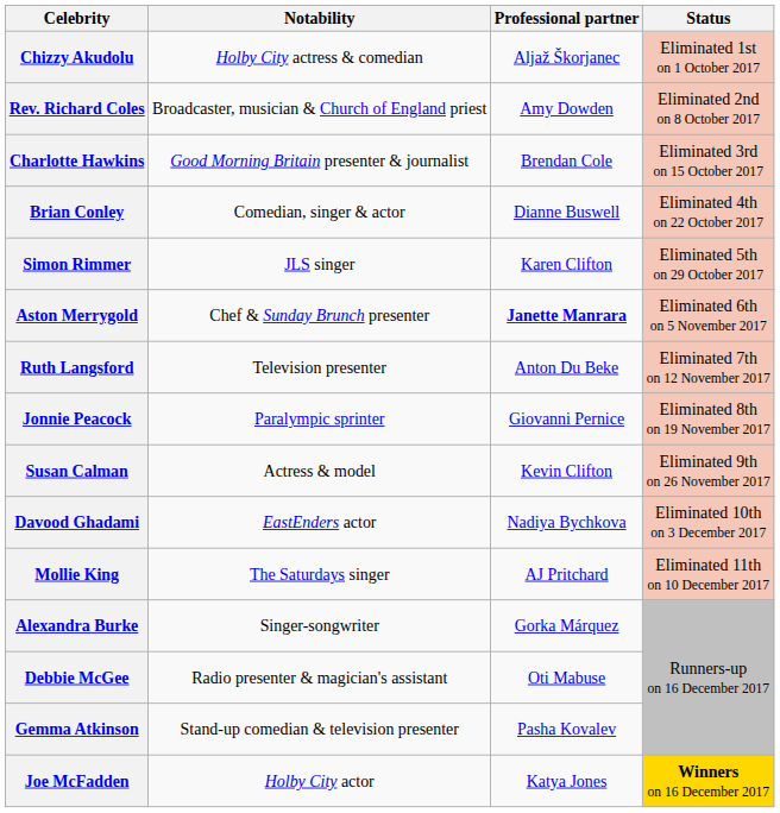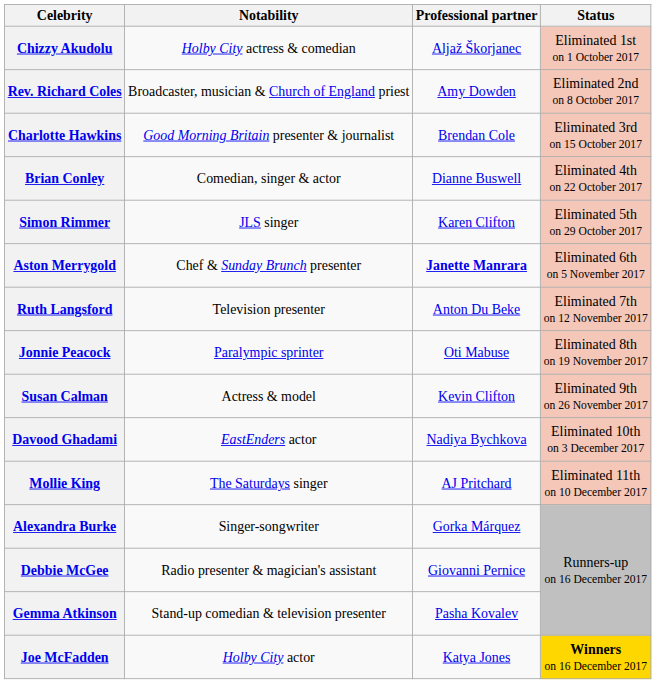 <table class="wikitable sortable" style="text-align:center;">
 <tr>
 <th scope="col">Celebrity</th>
 <th scope="col" class="unsortable">Notability</th>
 <th scope="col">Professional partner</th>
 <th scope="col">Status</th>
 </tr>
 <tr style="height:50px">
 <th scope="row"><a href='#'>Chizzy Akudolu</a></th>
 <td><em><a href='#'>Holby City</a></em> actress & comedian</td>
 <td><a href='#'>Aljaž Škorjanec</a></td>
 <td bgcolor="f4c7b8">Eliminated 1st<br><small>on 1 October 2017</small></td>
 </tr>
 <tr style="height:50px">
 <th scope="row"><a href='#'>Rev. Richard Coles</a></th>
 <td>Broadcaster, musician & <a href='#'>Church of England</a> priest</td>
 <td><a href='#'>Amy Dowden</a></td>
 <td bgcolor="f4c7b8">Eliminated 2nd<br><small>on 8 October 2017</small></td>
 </tr>
 <tr style="height:50px">
 <th scope="row"><a href='#'>Charlotte Hawkins</a></th>
 <td><em><a href='#'>Good Morning Britain</a></em> presenter & journalist</td>
 <td><a href='#'>Brendan Cole</a></td>
 <td bgcolor="f4c7b8">Eliminated 3rd<br><small>on 15 October 2017</small></td>
 </tr>
 <tr style="height:50px">
 <th scope="row"><a href='#'>Brian Conley</a></th>
 <td>Comedian, singer & actor</td>
 <td><a href='#'>Dianne Buswell</a></td>
 <td bgcolor="f4c7b8">Eliminated 4th<br><small>on 22 October 2017</small></td>
 </tr>
 <tr style="height:50px">
 <th scope="row"><a href='#'>Simon Rimmer</a></th>
 <td><a href='#'>JLS</a> singer</td>
 <td><a href='#'>Karen Clifton</a></td>
 <td bgcolor="f4c7b8">Eliminated 5th<br><small>on 29 October 2017</small></td>
 </tr>
 <tr style="height:50px">
 <th scope="row"><a href='#'>Aston Merrygold</a></th>
 <td>Chef & <em><a href='#'>Sunday Brunch</a></em> presenter</td>
 <td><strong><a href='#'>Janette Manrara</a></strong></td>
 <td bgcolor="f4c7b8">Eliminated 6th<br><small>on 5 November 2017</small></td>
 </tr>
 <tr style="height:50px">
 <th scope="row"><a href='#'>Ruth Langsford</a></th>
 <td>Television presenter</td>
 <td><a href='#'>Anton Du Beke</a></td>
 <td bgcolor="f4c7b8">Eliminated 7th<br><small>on 12 November 2017</small></td>
 </tr>
 <tr style="height:50px">
 <th scope="row"><a href='#'>Jonnie Peacock</a></th>
 <td><a href='#'>Paralympic sprinter</a></td>
-<td><a href='#'>Giovanni Pernice</a></td>
+<td><a href='#'>Oti Mabuse</a></td>
 <td bgcolor="f4c7b8">Eliminated 8th<br><small>on 19 November 2017</small></td>
 </tr>
 <tr style="height:50px">
 <th scope="row"><a href='#'>Susan Calman</a></th>
 <td>Actress & model</td>
 <td><a href='#'>Kevin Clifton</a></td>
 <td bgcolor="f4c7b8">Eliminated 9th<br><small>on 26 November 2017</small></td>
 </tr>
 <tr style="height:50px">
 <th scope="row"><a href='#'>Davood Ghadami</a></th>
 <td><em><a href='#'>EastEnders</a></em> actor</td>
 <td><a href='#'>Nadiya Bychkova</a></td>
 <td bgcolor="f4c7b8">Eliminated 10th<br><small>on 3 December 2017</small></td>
 </tr>
 <tr style="height:50px">
 <th scope="row"><a href='#'>Mollie King</a></th>
 <td><a href='#'>The Saturdays</a> singer</td>
 <td><a href='#'>AJ Pritchard</a></td>
 <td bgcolor="f4c7b8">Eliminated 11th<br><small>on 10 December 2017</small></td>
 </tr>
 <tr style="height:50px">
 <th scope="row"><a href='#'>Alexandra Burke</a></th>
 <td>Singer-songwriter</td>
 <td><a href='#'>Gorka Márquez</a></td>
 <td bgcolor="silver" rowspan=3>Runners-up<br><small>on 16 December 2017</small></td>
 </tr>
 <tr style="height:50px">
 <th scope="row"><a href='#'>Debbie McGee</a></th>
 <td>Radio presenter & magician's assistant</td>
-<td><a href='#'>Oti Mabuse</a></td>
+<td><a href='#'>Giovanni Pernice</a></td>
 </tr>
 <tr style="height:50px">
 <th scope="row"><a href='#'>Gemma Atkinson</a></th>
 <td>Stand-up comedian & television presenter</td>
 <td><a href='#'>Pasha Kovalev</a></td>
 </tr>
 <tr style="height:50px">
 <th scope="row"><a href='#'>Joe McFadden</a></th>
 <td><em><a href='#'>Holby City</a></em> actor</td>
 <td><a href='#'>Katya Jones</a></td>
 <td bgcolor="gold"><strong>Winners</strong><br><small>on 16 December 2017</small></td>
 </tr>
 </table>
